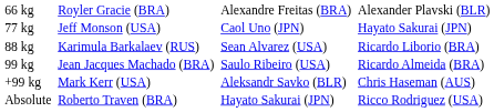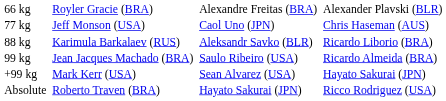 <table>
 <tr>
 <td>66 kg</td>
 <td> <a href='#'>Royler Gracie</a> <span>(<a href='#'>BRA</a>)</span></td>
 <td> Alexandre Freitas <span>(<a href='#'>BRA</a>)</span></td>
 <td> Alexander Plavski <span>(<a href='#'>BLR</a>)</span></td>
 </tr>
 <tr>
 <td>77 kg</td>
 <td> <a href='#'>Jeff Monson</a> <span>(<a href='#'>USA</a>)</span></td>
 <td> <a href='#'>Caol Uno</a> <span>(<a href='#'>JPN</a>)</span></td>
-<td> <a href='#'>Hayato Sakurai</a> <span>(<a href='#'>JPN</a>)</span></td>
+<td> <a href='#'>Chris Haseman</a> <span>(<a href='#'>AUS</a>)</span></td>
 </tr>
 <tr>
 <td>88 kg</td>
 <td> <a href='#'>Karimula Barkalaev</a> <span>(<a href='#'>RUS</a>)</span></td>
-<td> <a href='#'>Sean Alvarez</a> <span>(<a href='#'>USA</a>)</span></td>
+<td> <a href='#'>Aleksandr Savko</a> <span>(<a href='#'>BLR</a>)</span></td>
 <td> <a href='#'>Ricardo Liborio</a> <span>(<a href='#'>BRA</a>)</span></td>
 </tr>
 <tr>
 <td>99 kg</td>
 <td> <a href='#'>Jean Jacques Machado</a> <span>(<a href='#'>BRA</a>)</span></td>
 <td> <a href='#'>Saulo Ribeiro</a> <span>(<a href='#'>USA</a>)</span></td>
 <td> <a href='#'>Ricardo Almeida</a> <span>(<a href='#'>BRA</a>)</span></td>
 </tr>
 <tr>
 <td>+99 kg</td>
 <td> <a href='#'>Mark Kerr</a> <span>(<a href='#'>USA</a>)</span></td>
-<td> <a href='#'>Aleksandr Savko</a> <span>(<a href='#'>BLR</a>)</span></td>
-<td> <a href='#'>Chris Haseman</a> <span>(<a href='#'>AUS</a>)</span></td>
+<td> <a href='#'>Sean Alvarez</a> <span>(<a href='#'>USA</a>)</span></td>
+<td> <a href='#'>Hayato Sakurai</a> <span>(<a href='#'>JPN</a>)</span></td>
 </tr>
 <tr>
 <td>Absolute</td>
 <td> <a href='#'>Roberto Traven</a> <span>(<a href='#'>BRA</a>)</span></td>
 <td> <a href='#'>Hayato Sakurai</a> <span>(<a href='#'>JPN</a>)</span></td>
 <td> <a href='#'>Ricco Rodriguez</a> <span>(<a href='#'>USA</a>)</span></td>
 </tr>
 <tr>
 </tr>
 </table>
